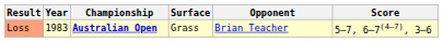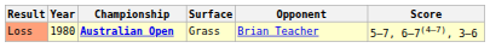 <table class='sortable wikitable'>
 <tr>
 <th style="width:40px">Result</th>
 <th style="width:30px">Year</th>
 <th style="width:130px">Championship</th>
 <th style="width:50px">Surface</th>
 <th style="width:160px">Opponent</th>
 <th style="width:140px" class="unsortable">Score</th>
 </tr>
 <tr style="background:#ffc;">
 <td style="background:#ffa07a;">Loss</td>
-<td>1983</td>
+<td>1980</td>
 <td><strong><a href='#'>Australian Open</a></strong></td>
 <td>Grass</td>
 <td> <a href='#'>Brian Teacher</a></td>
 <td>5–7, 6–7<sup>(4–7)</sup>, 3–6</td>
 </tr>
 </table>
